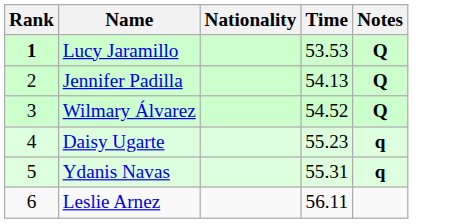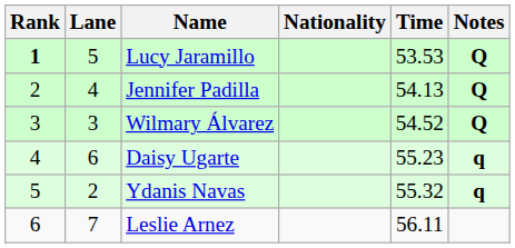 <table class="wikitable sortable" style="text-align:center">
 <tr>
 <th>Rank</th>
+<th>Lane</th>
 <th>Name</th>
 <th>Nationality</th>
 <th>Time</th>
 <th>Notes</th>
 </tr>
 <tr bgcolor=ccffcc>
 <td><strong>1</strong></td>
+<td>5</td>
 <td align=left><a href='#'>Lucy Jaramillo</a></td>
 <td align=left></td>
 <td>53.53</td>
 <td><strong>Q</strong></td>
 </tr>
 <tr bgcolor=ccffcc>
 <td>2</td>
+<td>4</td>
 <td align=left><a href='#'>Jennifer Padilla</a></td>
 <td align=left></td>
 <td>54.13</td>
 <td><strong>Q</strong></td>
 </tr>
 <tr bgcolor=ccffcc>
+<td>3</td>
 <td>3</td>
 <td align=left><a href='#'>Wilmary Álvarez</a></td>
 <td align=left></td>
 <td>54.52</td>
 <td><strong>Q</strong></td>
 </tr>
 <tr bgcolor=ddffdd>
 <td>4</td>
+<td>6</td>
 <td align=left><a href='#'>Daisy Ugarte</a></td>
 <td align=left></td>
 <td>55.23</td>
 <td><strong>q</strong></td>
 </tr>
 <tr bgcolor=ddffdd>
 <td>5</td>
+<td>2</td>
 <td align=left><a href='#'>Ydanis Navas</a></td>
 <td align=left></td>
-<td>55.31</td>
+<td>55.32</td>
 <td><strong>q</strong></td>
 </tr>
 <tr>
 <td>6</td>
+<td>7</td>
 <td align=left><a href='#'>Leslie Arnez</a></td>
 <td align=left></td>
 <td>56.11</td>
 <td></td>
 </tr>
 </table>
